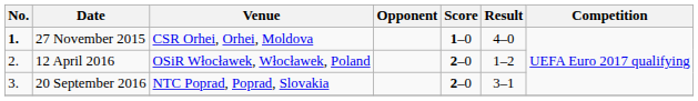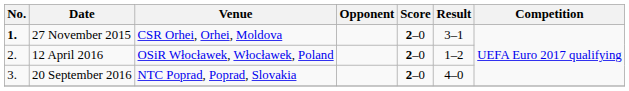 <table class="wikitable">
 <tr>
 <th>No.</th>
 <th>Date</th>
 <th>Venue</th>
 <th>Opponent</th>
 <th>Score</th>
 <th>Result</th>
 <th>Competition</th>
 </tr>
 <tr>
 <td><strong>1.</strong></td>
 <td>27 November 2015</td>
 <td><a href='#'>CSR Orhei</a>, <a href='#'>Orhei</a>, <a href='#'>Moldova</a></td>
 <td></td>
-<td align=center><strong>1</strong>–0</td>
-<td align=center>4–0</td>
+<td align=center><strong>2</strong>–0</td>
+<td align=center>3–1</td>
 <td rowspan=3><a href='#'>UEFA Euro 2017 qualifying</a></td>
 </tr>
 <tr>
 <td>2.</td>
 <td>12 April 2016</td>
 <td><a href='#'>OSiR Włocławek</a>, <a href='#'>Włocławek</a>, <a href='#'>Poland</a></td>
 <td></td>
 <td align=center><strong>2</strong>–0</td>
 <td align=center>1–2</td>
 </tr>
 <tr>
 <td>3.</td>
 <td>20 September 2016</td>
 <td><a href='#'>NTC Poprad</a>, <a href='#'>Poprad</a>, <a href='#'>Slovakia</a></td>
 <td></td>
 <td align=center><strong>2</strong>–0</td>
-<td align=center>3–1</td>
+<td align=center>4–0</td>
 </tr>
 <tr>
 </tr>
 </table>
